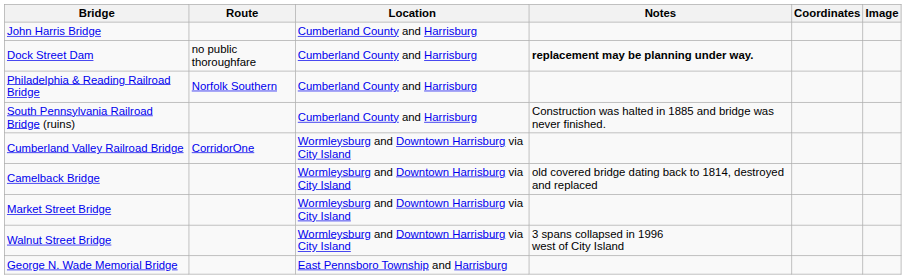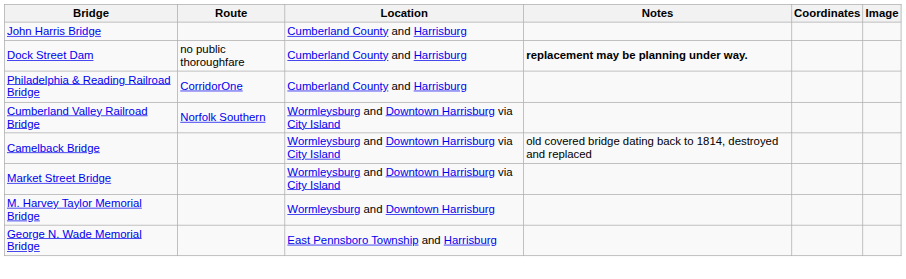 <table class="wikitable" style="width:100%">
 <tr>
 <th>Bridge</th>
 <th>Route</th>
 <th>Location</th>
 <th>Notes</th>
 <th>Coordinates</th>
 <th>Image</th>
 </tr>
 <tr>
 <td><a href='#'>John Harris Bridge</a></td>
 <td></td>
 <td><a href='#'>Cumberland County</a> and <a href='#'>Harrisburg</a></td>
 <td></td>
 <td></td>
 <td></td>
 </tr>
 <tr>
 <td><a href='#'>Dock Street Dam</a></td>
 <td>no public thoroughfare</td>
 <td><a href='#'>Cumberland County</a> and <a href='#'>Harrisburg</a></td>
 <td><strong>replacement may be planning under way.</strong></td>
 <td></td>
 <td></td>
 </tr>
 <tr>
 <td><a href='#'>Philadelphia & Reading Railroad Bridge</a></td>
-<td><a href='#'>Norfolk Southern</a></td>
+<td><a href='#'>CorridorOne</a></td>
 <td><a href='#'>Cumberland County</a> and <a href='#'>Harrisburg</a></td>
 <td></td>
 <td></td>
 <td></td>
 </tr>
 <tr>
-<td><a href='#'>South Pennsylvania Railroad Bridge</a> (ruins)</td>
-<td></td>
-<td><a href='#'>Cumberland County</a> and <a href='#'>Harrisburg</a></td>
-<td>Construction was halted in 1885 and bridge was never finished.</td>
-<td></td>
-<td></td>
-</tr>
-<tr>
 <td><a href='#'>Cumberland Valley Railroad Bridge</a></td>
-<td><a href='#'>CorridorOne</a></td>
+<td><a href='#'>Norfolk Southern</a></td>
 <td><a href='#'>Wormleysburg</a> and <a href='#'>Downtown Harrisburg</a> via <a href='#'>City Island</a></td>
 <td></td>
 <td></td>
 <td></td>
 </tr>
 <tr>
 <td><a href='#'>Camelback Bridge</a></td>
 <td></td>
 <td><a href='#'>Wormleysburg</a> and <a href='#'>Downtown Harrisburg</a> via <a href='#'>City Island</a></td>
 <td>old covered bridge dating back to 1814, destroyed  and replaced</td>
 <td></td>
 <td></td>
 </tr>
 <tr>
 <td><a href='#'>Market Street Bridge</a></td>
 <td></td>
 <td><a href='#'>Wormleysburg</a> and <a href='#'>Downtown Harrisburg</a> via <a href='#'>City Island</a></td>
 <td></td>
 <td></td>
 <td></td>
 </tr>
 <tr>
-<td><a href='#'>Walnut Street Bridge</a></td>
+<td><a href='#'>M. Harvey Taylor Memorial Bridge</a></td>
 <td></td>
-<td><a href='#'>Wormleysburg</a> and <a href='#'>Downtown Harrisburg</a> via <a href='#'>City Island</a></td>
-<td>3 spans collapsed in 1996<br>west of City Island</td>
+<td><a href='#'>Wormleysburg</a> and <a href='#'>Downtown Harrisburg</a></td>
+<td></td>
 <td></td>
 <td></td>
 </tr>
 <tr>
 <td><a href='#'>George N. Wade Memorial Bridge</a></td>
 <td></td>
 <td><a href='#'>East Pennsboro Township</a> and <a href='#'>Harrisburg</a></td>
 <td></td>
 <td></td>
 <td></td>
 </tr>
 </table>
